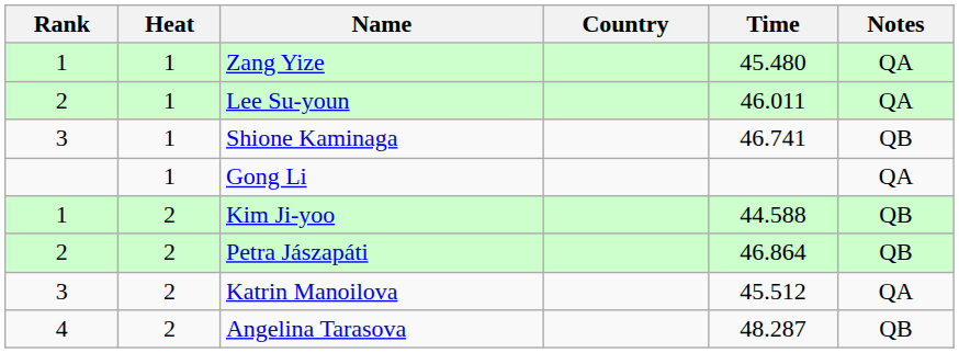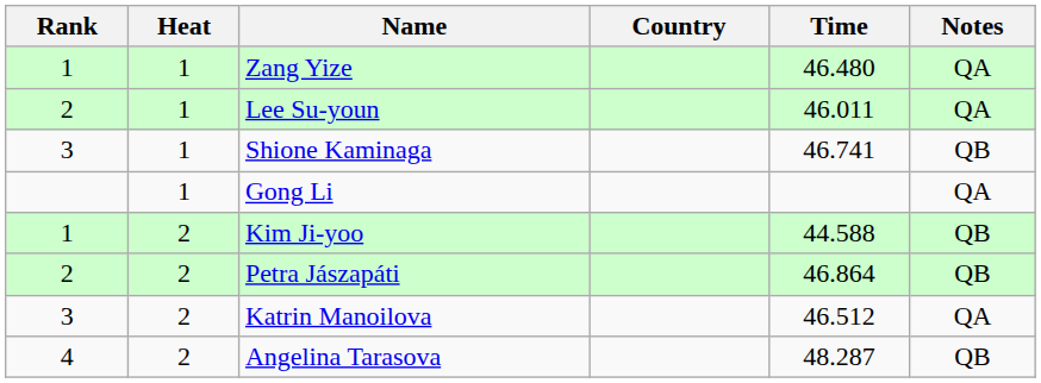 <table class="wikitable sortable" style="text-align:center" width=50%>
 <tr>
 <th>Rank</th>
 <th>Heat</th>
 <th>Name</th>
 <th>Country</th>
 <th>Time</th>
 <th>Notes</th>
 </tr>
 <tr bgcolor=ccffcc>
 <td>1</td>
 <td>1</td>
 <td align=left><a href='#'>Zang Yize</a></td>
 <td align=left></td>
-<td>45.480</td>
+<td>46.480</td>
 <td>QA</td>
 </tr>
 <tr bgcolor=ccffcc>
 <td>2</td>
 <td>1</td>
 <td align=left><a href='#'>Lee Su-youn</a></td>
 <td align=left></td>
 <td>46.011</td>
 <td>QA</td>
 </tr>
 <tr>
 <td>3</td>
 <td>1</td>
 <td align=left><a href='#'>Shione Kaminaga</a></td>
 <td align=left></td>
 <td>46.741</td>
 <td>QB</td>
 </tr>
 <tr>
 <td></td>
 <td>1</td>
 <td align=left><a href='#'>Gong Li</a></td>
 <td align=left></td>
 <td></td>
 <td>QA</td>
 </tr>
 <tr bgcolor=ccffcc>
 <td>1</td>
 <td>2</td>
 <td align=left><a href='#'>Kim Ji-yoo</a></td>
 <td align=left></td>
 <td>44.588</td>
 <td>QB</td>
 </tr>
 <tr bgcolor=ccffcc>
 <td>2</td>
 <td>2</td>
 <td align=left><a href='#'>Petra Jászapáti</a></td>
 <td align=left></td>
 <td>46.864</td>
 <td>QB</td>
 </tr>
 <tr>
 <td>3</td>
 <td>2</td>
 <td align=left><a href='#'>Katrin Manoilova</a></td>
 <td align=left></td>
-<td>45.512</td>
+<td>46.512</td>
 <td>QA</td>
 </tr>
 <tr>
 <td>4</td>
 <td>2</td>
 <td align=left><a href='#'>Angelina Tarasova</a></td>
 <td align=left></td>
 <td>48.287</td>
 <td>QB</td>
 </tr>
 </table>
